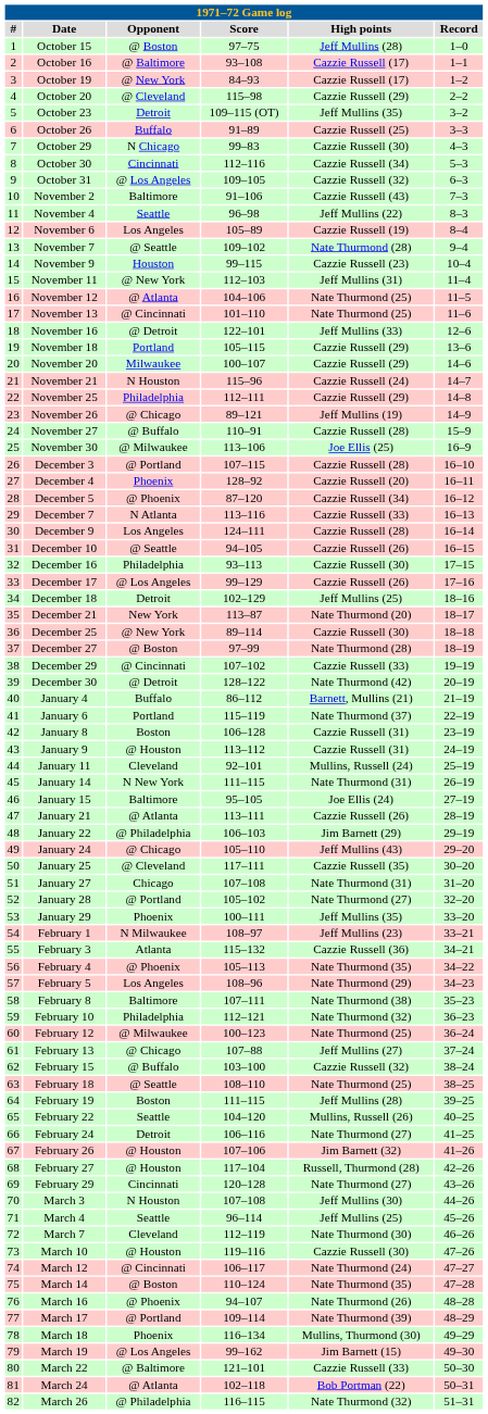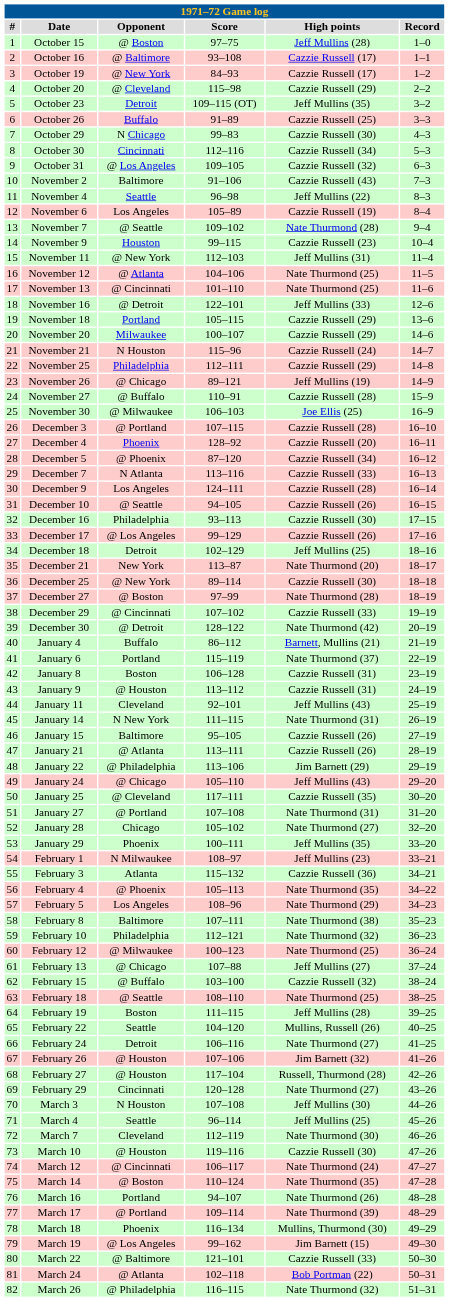 <table class="toccolours collapsible" width=50% style="clear:both; margin:1.5em auto; text-align:center">
 <tr>
 <th colspan=11 style="background:#005696; color:#FFC423;">1971–72 Game log</th>
 </tr>
 <tr align="center" bgcolor="#dddddd">
 <td><strong>#</strong></td>
 <td><strong>Date</strong></td>
 <td><strong>Opponent</strong></td>
 <td><strong>Score</strong></td>
 <td><strong>High points</strong></td>
 <td><strong>Record</strong></td>
 </tr>
 <tr align="center" bgcolor="#ccffcc">
 <td>1</td>
 <td>October 15</td>
 <td>@ <a href='#'>Boston</a></td>
 <td>97–75</td>
 <td><a href='#'>Jeff Mullins</a> (28)</td>
 <td>1–0</td>
 </tr>
 <tr align="center" bgcolor="#ffcccc">
 <td>2</td>
 <td>October 16</td>
 <td>@ <a href='#'>Baltimore</a></td>
 <td>93–108</td>
 <td><a href='#'>Cazzie Russell</a> (17)</td>
 <td>1–1</td>
 </tr>
 <tr align="center" bgcolor="#ffcccc">
 <td>3</td>
 <td>October 19</td>
 <td>@ <a href='#'>New York</a></td>
 <td>84–93</td>
 <td>Cazzie Russell (17)</td>
 <td>1–2</td>
 </tr>
 <tr align="center" bgcolor="#ccffcc">
 <td>4</td>
 <td>October 20</td>
 <td>@ <a href='#'>Cleveland</a></td>
 <td>115–98</td>
 <td>Cazzie Russell (29)</td>
 <td>2–2</td>
 </tr>
 <tr align="center" bgcolor="#ccffcc">
 <td>5</td>
 <td>October 23</td>
 <td><a href='#'>Detroit</a></td>
 <td>109–115 (OT)</td>
 <td>Jeff Mullins (35)</td>
 <td>3–2</td>
 </tr>
 <tr align="center" bgcolor="#ffcccc">
 <td>6</td>
 <td>October 26</td>
 <td><a href='#'>Buffalo</a></td>
 <td>91–89</td>
 <td>Cazzie Russell (25)</td>
 <td>3–3</td>
 </tr>
 <tr align="center" bgcolor="#ccffcc">
 <td>7</td>
 <td>October 29</td>
 <td>N <a href='#'>Chicago</a></td>
 <td>99–83</td>
 <td>Cazzie Russell (30)</td>
 <td>4–3</td>
 </tr>
 <tr align="center" bgcolor="#ccffcc">
 <td>8</td>
 <td>October 30</td>
 <td><a href='#'>Cincinnati</a></td>
 <td>112–116</td>
 <td>Cazzie Russell (34)</td>
 <td>5–3</td>
 </tr>
 <tr align="center" bgcolor="#ccffcc">
 <td>9</td>
 <td>October 31</td>
 <td>@ <a href='#'>Los Angeles</a></td>
 <td>109–105</td>
 <td>Cazzie Russell (32)</td>
 <td>6–3</td>
 </tr>
 <tr align="center" bgcolor="#ccffcc">
 <td>10</td>
 <td>November 2</td>
 <td>Baltimore</td>
 <td>91–106</td>
 <td>Cazzie Russell (43)</td>
 <td>7–3</td>
 </tr>
 <tr align="center" bgcolor="#ccffcc">
 <td>11</td>
 <td>November 4</td>
 <td><a href='#'>Seattle</a></td>
 <td>96–98</td>
 <td>Jeff Mullins (22)</td>
 <td>8–3</td>
 </tr>
 <tr align="center" bgcolor="#ffcccc">
 <td>12</td>
 <td>November 6</td>
 <td>Los Angeles</td>
 <td>105–89</td>
 <td>Cazzie Russell (19)</td>
 <td>8–4</td>
 </tr>
 <tr align="center" bgcolor="#ccffcc">
 <td>13</td>
 <td>November 7</td>
 <td>@ Seattle</td>
 <td>109–102</td>
 <td><a href='#'>Nate Thurmond</a> (28)</td>
 <td>9–4</td>
 </tr>
 <tr align="center" bgcolor="#ccffcc">
 <td>14</td>
 <td>November 9</td>
 <td><a href='#'>Houston</a></td>
 <td>99–115</td>
 <td>Cazzie Russell (23)</td>
 <td>10–4</td>
 </tr>
 <tr align="center" bgcolor="#ccffcc">
 <td>15</td>
 <td>November 11</td>
 <td>@ New York</td>
 <td>112–103</td>
 <td>Jeff Mullins (31)</td>
 <td>11–4</td>
 </tr>
 <tr align="center" bgcolor="#ffcccc">
 <td>16</td>
 <td>November 12</td>
 <td>@ <a href='#'>Atlanta</a></td>
 <td>104–106</td>
 <td>Nate Thurmond (25)</td>
 <td>11–5</td>
 </tr>
 <tr align="center" bgcolor="#ffcccc">
 <td>17</td>
 <td>November 13</td>
 <td>@ Cincinnati</td>
 <td>101–110</td>
 <td>Nate Thurmond (25)</td>
 <td>11–6</td>
 </tr>
 <tr align="center" bgcolor="#ccffcc">
 <td>18</td>
 <td>November 16</td>
 <td>@ Detroit</td>
 <td>122–101</td>
 <td>Jeff Mullins (33)</td>
 <td>12–6</td>
 </tr>
 <tr align="center" bgcolor="#ccffcc">
 <td>19</td>
 <td>November 18</td>
 <td><a href='#'>Portland</a></td>
 <td>105–115</td>
 <td>Cazzie Russell (29)</td>
 <td>13–6</td>
 </tr>
 <tr align="center" bgcolor="#ccffcc">
 <td>20</td>
 <td>November 20</td>
 <td><a href='#'>Milwaukee</a></td>
 <td>100–107</td>
 <td>Cazzie Russell (29)</td>
 <td>14–6</td>
 </tr>
 <tr align="center" bgcolor="#ffcccc">
 <td>21</td>
 <td>November 21</td>
 <td>N Houston</td>
 <td>115–96</td>
 <td>Cazzie Russell (24)</td>
 <td>14–7</td>
 </tr>
 <tr align="center" bgcolor="#ffcccc">
 <td>22</td>
 <td>November 25</td>
 <td><a href='#'>Philadelphia</a></td>
 <td>112–111</td>
 <td>Cazzie Russell (29)</td>
 <td>14–8</td>
 </tr>
 <tr align="center" bgcolor="#ffcccc">
 <td>23</td>
 <td>November 26</td>
 <td>@ Chicago</td>
 <td>89–121</td>
 <td>Jeff Mullins (19)</td>
 <td>14–9</td>
 </tr>
 <tr align="center" bgcolor="#ccffcc">
 <td>24</td>
 <td>November 27</td>
 <td>@ Buffalo</td>
 <td>110–91</td>
 <td>Cazzie Russell (28)</td>
 <td>15–9</td>
 </tr>
 <tr align="center" bgcolor="#ccffcc">
 <td>25</td>
 <td>November 30</td>
 <td>@ Milwaukee</td>
-<td>113–106</td>
+<td>106–103</td>
 <td><a href='#'>Joe Ellis</a> (25)</td>
 <td>16–9</td>
 </tr>
 <tr align="center" bgcolor="#ffcccc">
 <td>26</td>
 <td>December 3</td>
 <td>@ Portland</td>
 <td>107–115</td>
 <td>Cazzie Russell (28)</td>
 <td>16–10</td>
 </tr>
 <tr align="center" bgcolor="#ffcccc">
 <td>27</td>
 <td>December 4</td>
 <td><a href='#'>Phoenix</a></td>
 <td>128–92</td>
 <td>Cazzie Russell (20)</td>
 <td>16–11</td>
 </tr>
 <tr align="center" bgcolor="#ffcccc">
 <td>28</td>
 <td>December 5</td>
 <td>@ Phoenix</td>
 <td>87–120</td>
 <td>Cazzie Russell (34)</td>
 <td>16–12</td>
 </tr>
 <tr align="center" bgcolor="#ffcccc">
 <td>29</td>
 <td>December 7</td>
 <td>N Atlanta</td>
 <td>113–116</td>
 <td>Cazzie Russell (33)</td>
 <td>16–13</td>
 </tr>
 <tr align="center" bgcolor="#ffcccc">
 <td>30</td>
 <td>December 9</td>
 <td>Los Angeles</td>
 <td>124–111</td>
 <td>Cazzie Russell (28)</td>
 <td>16–14</td>
 </tr>
 <tr align="center" bgcolor="#ffcccc">
 <td>31</td>
 <td>December 10</td>
 <td>@ Seattle</td>
 <td>94–105</td>
 <td>Cazzie Russell (26)</td>
 <td>16–15</td>
 </tr>
 <tr align="center" bgcolor="#ccffcc">
 <td>32</td>
 <td>December 16</td>
 <td>Philadelphia</td>
 <td>93–113</td>
 <td>Cazzie Russell (30)</td>
 <td>17–15</td>
 </tr>
 <tr align="center" bgcolor="#ffcccc">
 <td>33</td>
 <td>December 17</td>
 <td>@ Los Angeles</td>
 <td>99–129</td>
 <td>Cazzie Russell (26)</td>
 <td>17–16</td>
 </tr>
 <tr align="center" bgcolor="#ccffcc">
 <td>34</td>
 <td>December 18</td>
 <td>Detroit</td>
 <td>102–129</td>
 <td>Jeff Mullins (25)</td>
 <td>18–16</td>
 </tr>
 <tr align="center" bgcolor="#ffcccc">
 <td>35</td>
 <td>December 21</td>
 <td>New York</td>
 <td>113–87</td>
 <td>Nate Thurmond (20)</td>
 <td>18–17</td>
 </tr>
 <tr align="center" bgcolor="#ffcccc">
 <td>36</td>
 <td>December 25</td>
 <td>@ New York</td>
 <td>89–114</td>
 <td>Cazzie Russell (30)</td>
 <td>18–18</td>
 </tr>
 <tr align="center" bgcolor="#ffcccc">
 <td>37</td>
 <td>December 27</td>
 <td>@ Boston</td>
 <td>97–99</td>
 <td>Nate Thurmond (28)</td>
 <td>18–19</td>
 </tr>
 <tr align="center" bgcolor="#ccffcc">
 <td>38</td>
 <td>December 29</td>
 <td>@ Cincinnati</td>
 <td>107–102</td>
 <td>Cazzie Russell (33)</td>
 <td>19–19</td>
 </tr>
 <tr align="center" bgcolor="#ccffcc">
 <td>39</td>
 <td>December 30</td>
 <td>@ Detroit</td>
 <td>128–122</td>
 <td>Nate Thurmond (42)</td>
 <td>20–19</td>
 </tr>
 <tr align="center" bgcolor="#ccffcc">
 <td>40</td>
 <td>January 4</td>
 <td>Buffalo</td>
 <td>86–112</td>
 <td><a href='#'>Barnett</a>, Mullins (21)</td>
 <td>21–19</td>
 </tr>
 <tr align="center" bgcolor="#ccffcc">
 <td>41</td>
 <td>January 6</td>
 <td>Portland</td>
 <td>115–119</td>
 <td>Nate Thurmond (37)</td>
 <td>22–19</td>
 </tr>
 <tr align="center" bgcolor="#ccffcc">
 <td>42</td>
 <td>January 8</td>
 <td>Boston</td>
 <td>106–128</td>
 <td>Cazzie Russell (31)</td>
 <td>23–19</td>
 </tr>
 <tr align="center" bgcolor="#ccffcc">
 <td>43</td>
 <td>January 9</td>
 <td>@ Houston</td>
 <td>113–112</td>
 <td>Cazzie Russell (31)</td>
 <td>24–19</td>
 </tr>
 <tr align="center" bgcolor="#ccffcc">
 <td>44</td>
 <td>January 11</td>
 <td>Cleveland</td>
 <td>92–101</td>
-<td>Mullins, Russell (24)</td>
+<td>Jeff Mullins (43)</td>
 <td>25–19</td>
 </tr>
 <tr align="center" bgcolor="#ccffcc">
 <td>45</td>
 <td>January 14</td>
 <td>N New York</td>
 <td>111–115</td>
 <td>Nate Thurmond (31)</td>
 <td>26–19</td>
 </tr>
 <tr align="center" bgcolor="#ccffcc">
 <td>46</td>
 <td>January 15</td>
 <td>Baltimore</td>
 <td>95–105</td>
-<td>Joe Ellis (24)</td>
+<td>Cazzie Russell (26)</td>
 <td>27–19</td>
 </tr>
 <tr align="center" bgcolor="#ccffcc">
 <td>47</td>
 <td>January 21</td>
 <td>@ Atlanta</td>
 <td>113–111</td>
 <td>Cazzie Russell (26)</td>
 <td>28–19</td>
 </tr>
 <tr align="center" bgcolor="#ccffcc">
 <td>48</td>
 <td>January 22</td>
 <td>@ Philadelphia</td>
-<td>106–103</td>
+<td>113–106</td>
 <td>Jim Barnett (29)</td>
 <td>29–19</td>
 </tr>
 <tr align="center" bgcolor="#ffcccc">
 <td>49</td>
 <td>January 24</td>
 <td>@ Chicago</td>
 <td>105–110</td>
 <td>Jeff Mullins (43)</td>
 <td>29–20</td>
 </tr>
 <tr align="center" bgcolor="#ccffcc">
 <td>50</td>
 <td>January 25</td>
 <td>@ Cleveland</td>
 <td>117–111</td>
 <td>Cazzie Russell (35)</td>
 <td>30–20</td>
 </tr>
 <tr align="center" bgcolor="#ccffcc">
 <td>51</td>
 <td>January 27</td>
-<td>Chicago</td>
+<td>@ Portland</td>
 <td>107–108</td>
 <td>Nate Thurmond (31)</td>
 <td>31–20</td>
 </tr>
 <tr align="center" bgcolor="#ccffcc">
 <td>52</td>
 <td>January 28</td>
-<td>@ Portland</td>
+<td>Chicago</td>
 <td>105–102</td>
 <td>Nate Thurmond (27)</td>
 <td>32–20</td>
 </tr>
 <tr align="center" bgcolor="#ccffcc">
 <td>53</td>
 <td>January 29</td>
 <td>Phoenix</td>
 <td>100–111</td>
 <td>Jeff Mullins (35)</td>
 <td>33–20</td>
 </tr>
 <tr align="center" bgcolor="#ffcccc">
 <td>54</td>
 <td>February 1</td>
 <td>N Milwaukee</td>
 <td>108–97</td>
 <td>Jeff Mullins (23)</td>
 <td>33–21</td>
 </tr>
 <tr align="center" bgcolor="#ccffcc">
 <td>55</td>
 <td>February 3</td>
 <td>Atlanta</td>
 <td>115–132</td>
 <td>Cazzie Russell (36)</td>
 <td>34–21</td>
 </tr>
 <tr align="center" bgcolor="#ffcccc">
 <td>56</td>
 <td>February 4</td>
 <td>@ Phoenix</td>
 <td>105–113</td>
 <td>Nate Thurmond (35)</td>
 <td>34–22</td>
 </tr>
 <tr align="center" bgcolor="#ffcccc">
 <td>57</td>
 <td>February 5</td>
 <td>Los Angeles</td>
 <td>108–96</td>
 <td>Nate Thurmond (29)</td>
 <td>34–23</td>
 </tr>
 <tr align="center" bgcolor="#ccffcc">
 <td>58</td>
 <td>February 8</td>
 <td>Baltimore</td>
 <td>107–111</td>
 <td>Nate Thurmond (38)</td>
 <td>35–23</td>
 </tr>
 <tr align="center" bgcolor="#ccffcc">
 <td>59</td>
 <td>February 10</td>
 <td>Philadelphia</td>
 <td>112–121</td>
 <td>Nate Thurmond (32)</td>
 <td>36–23</td>
 </tr>
 <tr align="center" bgcolor="#ffcccc">
 <td>60</td>
 <td>February 12</td>
 <td>@ Milwaukee</td>
 <td>100–123</td>
 <td>Nate Thurmond (25)</td>
 <td>36–24</td>
 </tr>
 <tr align="center" bgcolor="#ccffcc">
 <td>61</td>
 <td>February 13</td>
 <td>@ Chicago</td>
 <td>107–88</td>
 <td>Jeff Mullins (27)</td>
 <td>37–24</td>
 </tr>
 <tr align="center" bgcolor="#ccffcc">
 <td>62</td>
 <td>February 15</td>
 <td>@ Buffalo</td>
 <td>103–100</td>
 <td>Cazzie Russell (32)</td>
 <td>38–24</td>
 </tr>
 <tr align="center" bgcolor="#ffcccc">
 <td>63</td>
 <td>February 18</td>
 <td>@ Seattle</td>
 <td>108–110</td>
 <td>Nate Thurmond (25)</td>
 <td>38–25</td>
 </tr>
 <tr align="center" bgcolor="#ccffcc">
 <td>64</td>
 <td>February 19</td>
 <td>Boston</td>
 <td>111–115</td>
 <td>Jeff Mullins (28)</td>
 <td>39–25</td>
 </tr>
 <tr align="center" bgcolor="#ccffcc">
 <td>65</td>
 <td>February 22</td>
 <td>Seattle</td>
 <td>104–120</td>
 <td>Mullins, Russell (26)</td>
 <td>40–25</td>
 </tr>
 <tr align="center" bgcolor="#ccffcc">
 <td>66</td>
 <td>February 24</td>
 <td>Detroit</td>
 <td>106–116</td>
 <td>Nate Thurmond (27)</td>
 <td>41–25</td>
 </tr>
 <tr align="center" bgcolor="#ffcccc">
 <td>67</td>
 <td>February 26</td>
 <td>@ Houston</td>
 <td>107–106</td>
 <td>Jim Barnett (32)</td>
 <td>41–26</td>
 </tr>
 <tr align="center" bgcolor="#ccffcc">
 <td>68</td>
 <td>February 27</td>
 <td>@ Houston</td>
 <td>117–104</td>
 <td>Russell, Thurmond (28)</td>
 <td>42–26</td>
 </tr>
 <tr align="center" bgcolor="#ccffcc">
 <td>69</td>
 <td>February 29</td>
 <td>Cincinnati</td>
 <td>120–128</td>
 <td>Nate Thurmond (27)</td>
 <td>43–26</td>
 </tr>
 <tr align="center" bgcolor="#ccffcc">
 <td>70</td>
 <td>March 3</td>
 <td>N Houston</td>
 <td>107–108</td>
 <td>Jeff Mullins (30)</td>
 <td>44–26</td>
 </tr>
 <tr align="center" bgcolor="#ccffcc">
 <td>71</td>
 <td>March 4</td>
 <td>Seattle</td>
 <td>96–114</td>
 <td>Jeff Mullins (25)</td>
 <td>45–26</td>
 </tr>
 <tr align="center" bgcolor="#ccffcc">
 <td>72</td>
 <td>March 7</td>
 <td>Cleveland</td>
 <td>112–119</td>
 <td>Nate Thurmond (30)</td>
 <td>46–26</td>
 </tr>
 <tr align="center" bgcolor="#ccffcc">
 <td>73</td>
 <td>March 10</td>
 <td>@ Houston</td>
 <td>119–116</td>
 <td>Cazzie Russell (30)</td>
 <td>47–26</td>
 </tr>
 <tr align="center" bgcolor="#ffcccc">
 <td>74</td>
 <td>March 12</td>
 <td>@ Cincinnati</td>
 <td>106–117</td>
 <td>Nate Thurmond (24)</td>
 <td>47–27</td>
 </tr>
 <tr align="center" bgcolor="#ffcccc">
 <td>75</td>
 <td>March 14</td>
 <td>@ Boston</td>
 <td>110–124</td>
 <td>Nate Thurmond (35)</td>
 <td>47–28</td>
 </tr>
 <tr align="center" bgcolor="#ccffcc">
 <td>76</td>
 <td>March 16</td>
-<td>@ Phoenix</td>
+<td>Portland</td>
 <td>94–107</td>
 <td>Nate Thurmond (26)</td>
 <td>48–28</td>
 </tr>
 <tr align="center" bgcolor="#ffcccc">
 <td>77</td>
 <td>March 17</td>
 <td>@ Portland</td>
 <td>109–114</td>
 <td>Nate Thurmond (39)</td>
 <td>48–29</td>
 </tr>
 <tr align="center" bgcolor="#ccffcc">
 <td>78</td>
 <td>March 18</td>
 <td>Phoenix</td>
 <td>116–134</td>
 <td>Mullins, Thurmond (30)</td>
 <td>49–29</td>
 </tr>
 <tr align="center" bgcolor="#ffcccc">
 <td>79</td>
 <td>March 19</td>
 <td>@ Los Angeles</td>
 <td>99–162</td>
 <td>Jim Barnett (15)</td>
 <td>49–30</td>
 </tr>
 <tr align="center" bgcolor="#ccffcc">
 <td>80</td>
 <td>March 22</td>
 <td>@ Baltimore</td>
 <td>121–101</td>
 <td>Cazzie Russell (33)</td>
 <td>50–30</td>
 </tr>
 <tr align="center" bgcolor="#ffcccc">
 <td>81</td>
 <td>March 24</td>
 <td>@ Atlanta</td>
 <td>102–118</td>
 <td><a href='#'>Bob Portman</a> (22)</td>
 <td>50–31</td>
 </tr>
 <tr align="center" bgcolor="#ccffcc">
 <td>82</td>
 <td>March 26</td>
 <td>@ Philadelphia</td>
 <td>116–115</td>
 <td>Nate Thurmond (32)</td>
 <td>51–31</td>
 </tr>
 </table>
